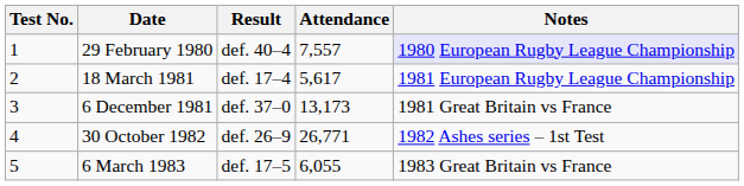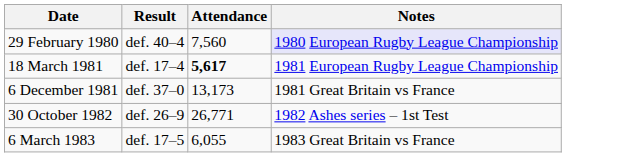 <table class="wikitable">
 <tr>
-<th>Test No.</th>
 <th>Date</th>
 <th>Result</th>
 <th>Attendance</th>
 <th>Notes</th>
 </tr>
 <tr>
-<td>1</td>
 <td>29 February 1980</td>
 <td> def.  40–4</td>
-<td>7,557</td>
+<td>7,560</td>
 <td style="background: lavender;"><a href='#'>1980</a> <a href='#'>European Rugby League Championship</a></td>
 </tr>
 <tr>
-<td>2</td>
 <td>18 March 1981</td>
 <td> def.  17–4</td>
-<td>5,617</td>
+<td><strong>5,617</strong></td>
 <td><a href='#'>1981</a> <a href='#'>European Rugby League Championship</a></td>
 </tr>
 <tr>
-<td>3</td>
 <td>6 December 1981</td>
 <td> def.  37–0</td>
 <td>13,173</td>
 <td>1981 Great Britain vs France</td>
 </tr>
 <tr>
-<td>4</td>
 <td>30 October 1982</td>
 <td> def.  26–9</td>
 <td>26,771</td>
 <td><a href='#'>1982</a> <a href='#'>Ashes series</a> – 1st Test</td>
 </tr>
 <tr>
-<td>5</td>
 <td>6 March 1983</td>
 <td> def.  17–5</td>
 <td>6,055</td>
 <td>1983 Great Britain vs France</td>
 </tr>
 </table>
